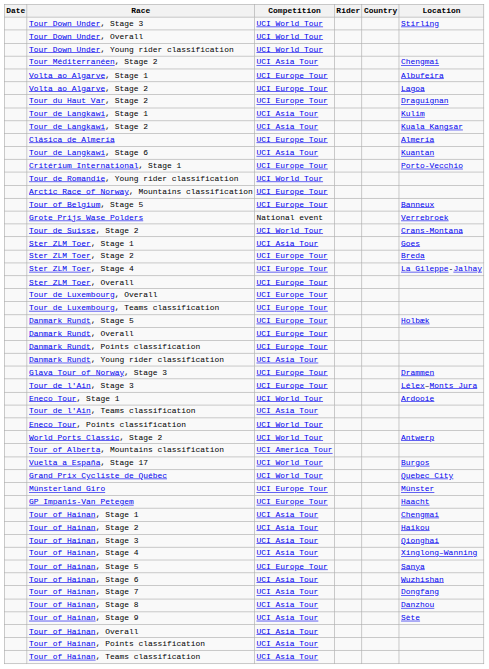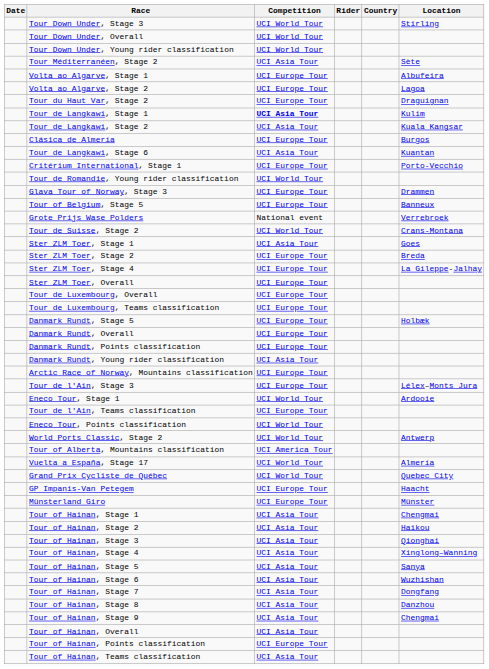 <table class="wikitable sortable">
 <tr>
 <th>Date</th>
 <th>Race</th>
 <th>Competition</th>
 <th>Rider</th>
 <th>Country</th>
 <th>Location</th>
 </tr>
 <tr>
 <td></td>
 <td><a href='#'>Tour Down Under</a>, Stage 3</td>
 <td><a href='#'>UCI World Tour</a></td>
 <td></td>
 <td></td>
 <td><a href='#'>Stirling</a></td>
 </tr>
 <tr>
 <td></td>
 <td><a href='#'>Tour Down Under</a>, Overall</td>
 <td><a href='#'>UCI World Tour</a></td>
 <td></td>
 <td></td>
 <td></td>
 </tr>
 <tr>
 <td></td>
 <td><a href='#'>Tour Down Under</a>, Young rider classification</td>
 <td><a href='#'>UCI World Tour</a></td>
 <td></td>
 <td></td>
 <td></td>
 </tr>
 <tr>
 <td></td>
 <td><a href='#'>Tour Méditerranéen</a>, Stage 2</td>
 <td><a href='#'>UCI Asia Tour</a></td>
 <td></td>
 <td></td>
-<td><a href='#'>Chengmai</a></td>
+<td><a href='#'>Sète</a></td>
 </tr>
 <tr>
 <td></td>
 <td><a href='#'>Volta ao Algarve</a>, Stage 1</td>
 <td><a href='#'>UCI Europe Tour</a></td>
 <td></td>
 <td></td>
 <td><a href='#'>Albufeira</a></td>
 </tr>
 <tr>
 <td></td>
 <td><a href='#'>Volta ao Algarve</a>, Stage 2</td>
 <td><a href='#'>UCI Europe Tour</a></td>
 <td></td>
 <td></td>
 <td><a href='#'>Lagoa</a></td>
 </tr>
 <tr>
 <td></td>
 <td><a href='#'>Tour du Haut Var</a>, Stage 2</td>
 <td><a href='#'>UCI Europe Tour</a></td>
 <td></td>
 <td></td>
 <td><a href='#'>Draguignan</a></td>
 </tr>
 <tr>
 <td></td>
 <td><a href='#'>Tour de Langkawi</a>, Stage 1</td>
-<td><a href='#'>UCI Asia Tour</a></td>
+<td><strong><a href='#'>UCI Asia Tour</a></strong></td>
 <td></td>
 <td></td>
 <td><a href='#'>Kulim</a></td>
 </tr>
 <tr>
 <td></td>
 <td><a href='#'>Tour de Langkawi</a>, Stage 2</td>
 <td><a href='#'>UCI Asia Tour</a></td>
 <td></td>
 <td></td>
 <td><a href='#'>Kuala Kangsar</a></td>
 </tr>
 <tr>
 <td></td>
 <td><a href='#'>Clásica de Almería</a></td>
 <td><a href='#'>UCI Europe Tour</a></td>
 <td></td>
 <td></td>
-<td><a href='#'>Almería</a></td>
+<td><a href='#'>Burgos</a></td>
 </tr>
 <tr>
 <td></td>
 <td><a href='#'>Tour de Langkawi</a>, Stage 6</td>
 <td><a href='#'>UCI Asia Tour</a></td>
 <td></td>
 <td></td>
 <td><a href='#'>Kuantan</a></td>
 </tr>
 <tr>
 <td></td>
 <td><a href='#'>Critérium International</a>, Stage 1</td>
 <td><a href='#'>UCI Europe Tour</a></td>
 <td></td>
 <td></td>
 <td><a href='#'>Porto-Vecchio</a></td>
 </tr>
 <tr>
 <td></td>
 <td><a href='#'>Tour de Romandie</a>, Young rider classification</td>
 <td><a href='#'>UCI World Tour</a></td>
 <td></td>
 <td></td>
 <td></td>
 </tr>
 <tr>
 <td></td>
-<td><a href='#'>Arctic Race of Norway</a>, Mountains classification</td>
+<td><a href='#'>Glava Tour of Norway</a>, Stage 3</td>
 <td><a href='#'>UCI Europe Tour</a></td>
 <td></td>
 <td></td>
-<td></td>
+<td><a href='#'>Drammen</a></td>
 </tr>
 <tr>
 <td></td>
 <td><a href='#'>Tour of Belgium</a>, Stage 5</td>
 <td><a href='#'>UCI Europe Tour</a></td>
 <td></td>
 <td></td>
 <td><a href='#'>Banneux</a></td>
 </tr>
 <tr>
 <td></td>
 <td><a href='#'>Grote Prijs Wase Polders</a></td>
 <td>National event</td>
 <td></td>
 <td></td>
 <td><a href='#'>Verrebroek</a></td>
 </tr>
 <tr>
 <td></td>
 <td><a href='#'>Tour de Suisse</a>, Stage 2</td>
 <td><a href='#'>UCI World Tour</a></td>
 <td></td>
 <td></td>
 <td><a href='#'>Crans-Montana</a></td>
 </tr>
 <tr>
 <td></td>
 <td><a href='#'>Ster ZLM Toer</a>, Stage 1</td>
 <td><a href='#'>UCI Asia Tour</a></td>
 <td></td>
 <td></td>
 <td><a href='#'>Goes</a></td>
 </tr>
 <tr>
 <td></td>
 <td><a href='#'>Ster ZLM Toer</a>, Stage 2</td>
 <td><a href='#'>UCI Europe Tour</a></td>
 <td></td>
 <td></td>
 <td><a href='#'>Breda</a></td>
 </tr>
 <tr>
 <td></td>
 <td><a href='#'>Ster ZLM Toer</a>, Stage 4</td>
 <td><a href='#'>UCI Europe Tour</a></td>
 <td></td>
 <td></td>
 <td><a href='#'>La Gileppe</a>-<a href='#'>Jalhay</a></td>
 </tr>
 <tr>
 <td></td>
 <td><a href='#'>Ster ZLM Toer</a>, Overall</td>
 <td><a href='#'>UCI Europe Tour</a></td>
 <td></td>
 <td></td>
 <td></td>
 </tr>
 <tr>
 <td></td>
 <td><a href='#'>Tour de Luxembourg</a>, Overall</td>
 <td><a href='#'>UCI Europe Tour</a></td>
 <td></td>
 <td></td>
 <td></td>
 </tr>
 <tr>
 <td></td>
 <td><a href='#'>Tour de Luxembourg</a>, Teams classification</td>
 <td><a href='#'>UCI Europe Tour</a></td>
 <td align="center"></td>
 <td></td>
 <td></td>
 </tr>
 <tr>
 <td></td>
 <td><a href='#'>Danmark Rundt</a>, Stage 5</td>
 <td><a href='#'>UCI Europe Tour</a></td>
 <td></td>
 <td></td>
 <td><a href='#'>Holbæk</a></td>
 </tr>
 <tr>
 <td></td>
 <td><a href='#'>Danmark Rundt</a>, Overall</td>
 <td><a href='#'>UCI Europe Tour</a></td>
 <td></td>
 <td></td>
 <td></td>
 </tr>
 <tr>
 <td></td>
 <td><a href='#'>Danmark Rundt</a>, Points classification</td>
 <td><a href='#'>UCI Europe Tour</a></td>
 <td></td>
 <td></td>
 <td></td>
 </tr>
 <tr>
 <td></td>
 <td><a href='#'>Danmark Rundt</a>, Young rider classification</td>
 <td><a href='#'>UCI Asia Tour</a></td>
 <td></td>
 <td></td>
 <td></td>
 </tr>
 <tr>
 <td></td>
-<td><a href='#'>Glava Tour of Norway</a>, Stage 3</td>
+<td><a href='#'>Arctic Race of Norway</a>, Mountains classification</td>
 <td><a href='#'>UCI Europe Tour</a></td>
 <td></td>
 <td></td>
-<td><a href='#'>Drammen</a></td>
+<td></td>
 </tr>
 <tr>
 <td></td>
 <td><a href='#'>Tour de l'Ain</a>, Stage 3</td>
 <td><a href='#'>UCI Europe Tour</a></td>
 <td></td>
 <td></td>
 <td><a href='#'>Lélex</a>–<a href='#'>Monts Jura</a></td>
 </tr>
 <tr>
 <td></td>
 <td><a href='#'>Eneco Tour</a>, Stage 1</td>
 <td><a href='#'>UCI World Tour</a></td>
 <td></td>
 <td></td>
 <td><a href='#'>Ardooie</a></td>
 </tr>
 <tr>
 <td></td>
 <td><a href='#'>Tour de l'Ain</a>, Teams classification</td>
-<td><a href='#'>UCI Asia Tour</a></td>
+<td><a href='#'>UCI Europe Tour</a></td>
 <td align="center"></td>
 <td></td>
 <td></td>
 </tr>
 <tr>
 <td></td>
 <td><a href='#'>Eneco Tour</a>, Points classification</td>
 <td><a href='#'>UCI World Tour</a></td>
 <td></td>
 <td align="center"></td>
 <td></td>
 </tr>
 <tr>
 <td></td>
 <td><a href='#'>World Ports Classic</a>, Stage 2</td>
 <td><a href='#'>UCI World Tour</a></td>
 <td></td>
 <td></td>
 <td><a href='#'>Antwerp</a></td>
 </tr>
 <tr>
 <td></td>
 <td><a href='#'>Tour of Alberta</a>, Mountains classification</td>
 <td><a href='#'>UCI America Tour</a></td>
 <td></td>
 <td></td>
 <td></td>
 </tr>
 <tr>
 <td></td>
 <td><a href='#'>Vuelta a España</a>, Stage 17</td>
 <td><a href='#'>UCI World Tour</a></td>
 <td></td>
 <td></td>
-<td><a href='#'>Burgos</a></td>
+<td><a href='#'>Almería</a></td>
 </tr>
 <tr>
 <td></td>
 <td><a href='#'>Grand Prix Cycliste de Québec</a></td>
 <td><a href='#'>UCI World Tour</a></td>
 <td></td>
 <td></td>
 <td><a href='#'>Quebec City</a></td>
 </tr>
 <tr>
 <td></td>
+<td><a href='#'>GP Impanis-Van Petegem</a></td>
+<td><a href='#'>UCI Europe Tour</a></td>
+<td></td>
+<td></td>
+<td><a href='#'>Haacht</a></td>
+</tr>
+<tr>
+<td></td>
 <td><a href='#'>Münsterland Giro</a></td>
 <td><a href='#'>UCI Europe Tour</a></td>
 <td></td>
 <td></td>
 <td><a href='#'>Münster</a></td>
-</tr>
-<tr>
-<td></td>
-<td><a href='#'>GP Impanis-Van Petegem</a></td>
-<td><a href='#'>UCI Europe Tour</a></td>
-<td></td>
-<td></td>
-<td><a href='#'>Haacht</a></td>
 </tr>
 <tr>
 <td></td>
 <td><a href='#'>Tour of Hainan</a>, Stage 1</td>
 <td><a href='#'>UCI Asia Tour</a></td>
 <td></td>
 <td></td>
 <td><a href='#'>Chengmai</a></td>
 </tr>
 <tr>
 <td></td>
 <td><a href='#'>Tour of Hainan</a>, Stage 2</td>
 <td><a href='#'>UCI Asia Tour</a></td>
 <td></td>
 <td></td>
 <td><a href='#'>Haikou</a></td>
 </tr>
 <tr>
 <td></td>
 <td><a href='#'>Tour of Hainan</a>, Stage 3</td>
 <td><a href='#'>UCI Asia Tour</a></td>
 <td></td>
 <td></td>
 <td><a href='#'>Qionghai</a></td>
 </tr>
 <tr>
 <td></td>
 <td><a href='#'>Tour of Hainan</a>, Stage 4</td>
 <td><a href='#'>UCI Asia Tour</a></td>
 <td></td>
 <td></td>
 <td><a href='#'>Xinglong–Wanning</a></td>
 </tr>
 <tr>
 <td></td>
 <td><a href='#'>Tour of Hainan</a>, Stage 5</td>
-<td><a href='#'>UCI Europe Tour</a></td>
+<td><a href='#'>UCI Asia Tour</a></td>
 <td></td>
 <td></td>
 <td><a href='#'>Sanya</a></td>
 </tr>
 <tr>
 <td></td>
 <td><a href='#'>Tour of Hainan</a>, Stage 6</td>
 <td><a href='#'>UCI Asia Tour</a></td>
 <td></td>
 <td></td>
 <td><a href='#'>Wuzhishan</a></td>
 </tr>
 <tr>
 <td></td>
 <td><a href='#'>Tour of Hainan</a>, Stage 7</td>
 <td><a href='#'>UCI Asia Tour</a></td>
 <td></td>
 <td></td>
 <td><a href='#'>Dongfang</a></td>
 </tr>
 <tr>
 <td></td>
 <td><a href='#'>Tour of Hainan</a>, Stage 8</td>
 <td><a href='#'>UCI Asia Tour</a></td>
 <td></td>
 <td></td>
 <td><a href='#'>Danzhou</a></td>
 </tr>
 <tr>
 <td></td>
 <td><a href='#'>Tour of Hainan</a>, Stage 9</td>
 <td><a href='#'>UCI Asia Tour</a></td>
 <td></td>
 <td></td>
-<td><a href='#'>Sète</a></td>
+<td><a href='#'>Chengmai</a></td>
 </tr>
 <tr>
 <td></td>
 <td><a href='#'>Tour of Hainan</a>, Overall</td>
 <td><a href='#'>UCI Asia Tour</a></td>
 <td></td>
 <td></td>
 <td></td>
 </tr>
 <tr>
 <td></td>
 <td><a href='#'>Tour of Hainan</a>, Points classification</td>
-<td><a href='#'>UCI Asia Tour</a></td>
+<td><a href='#'>UCI Europe Tour</a></td>
 <td></td>
 <td></td>
 <td></td>
 </tr>
 <tr>
 <td></td>
 <td><a href='#'>Tour of Hainan</a>, Teams classification</td>
 <td><a href='#'>UCI Asia Tour</a></td>
 <td align="center"></td>
 <td></td>
 <td></td>
 </tr>
 </table>
